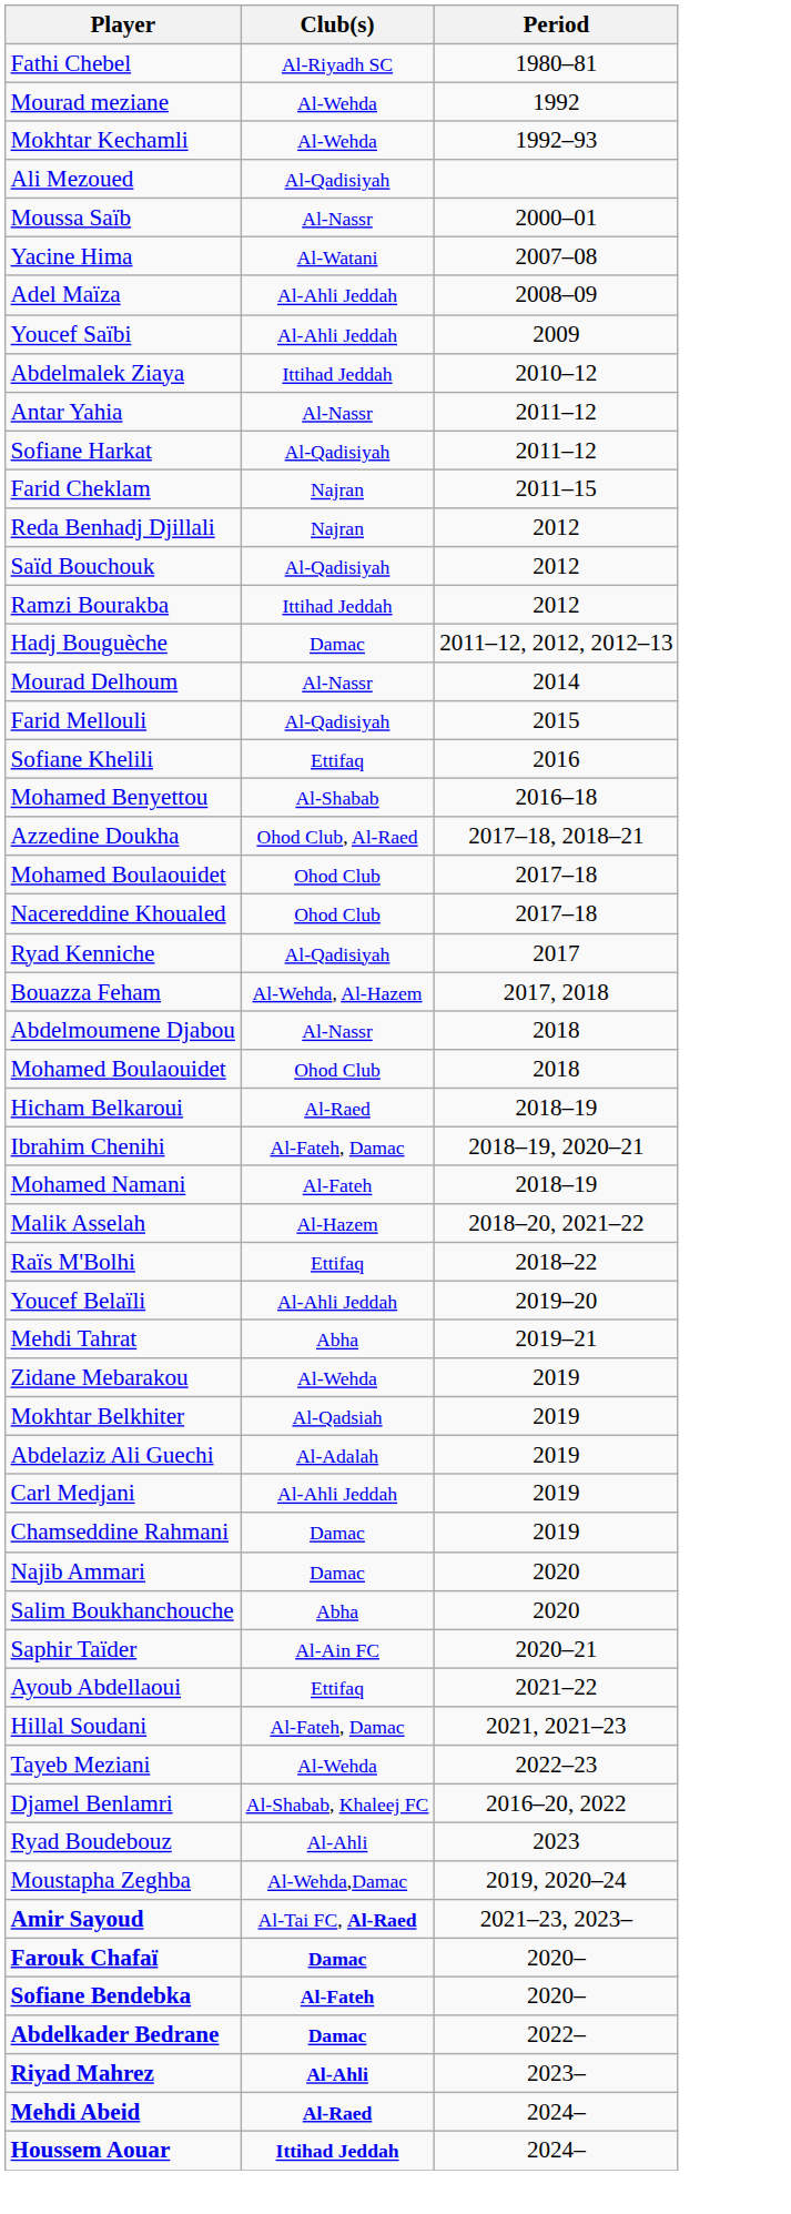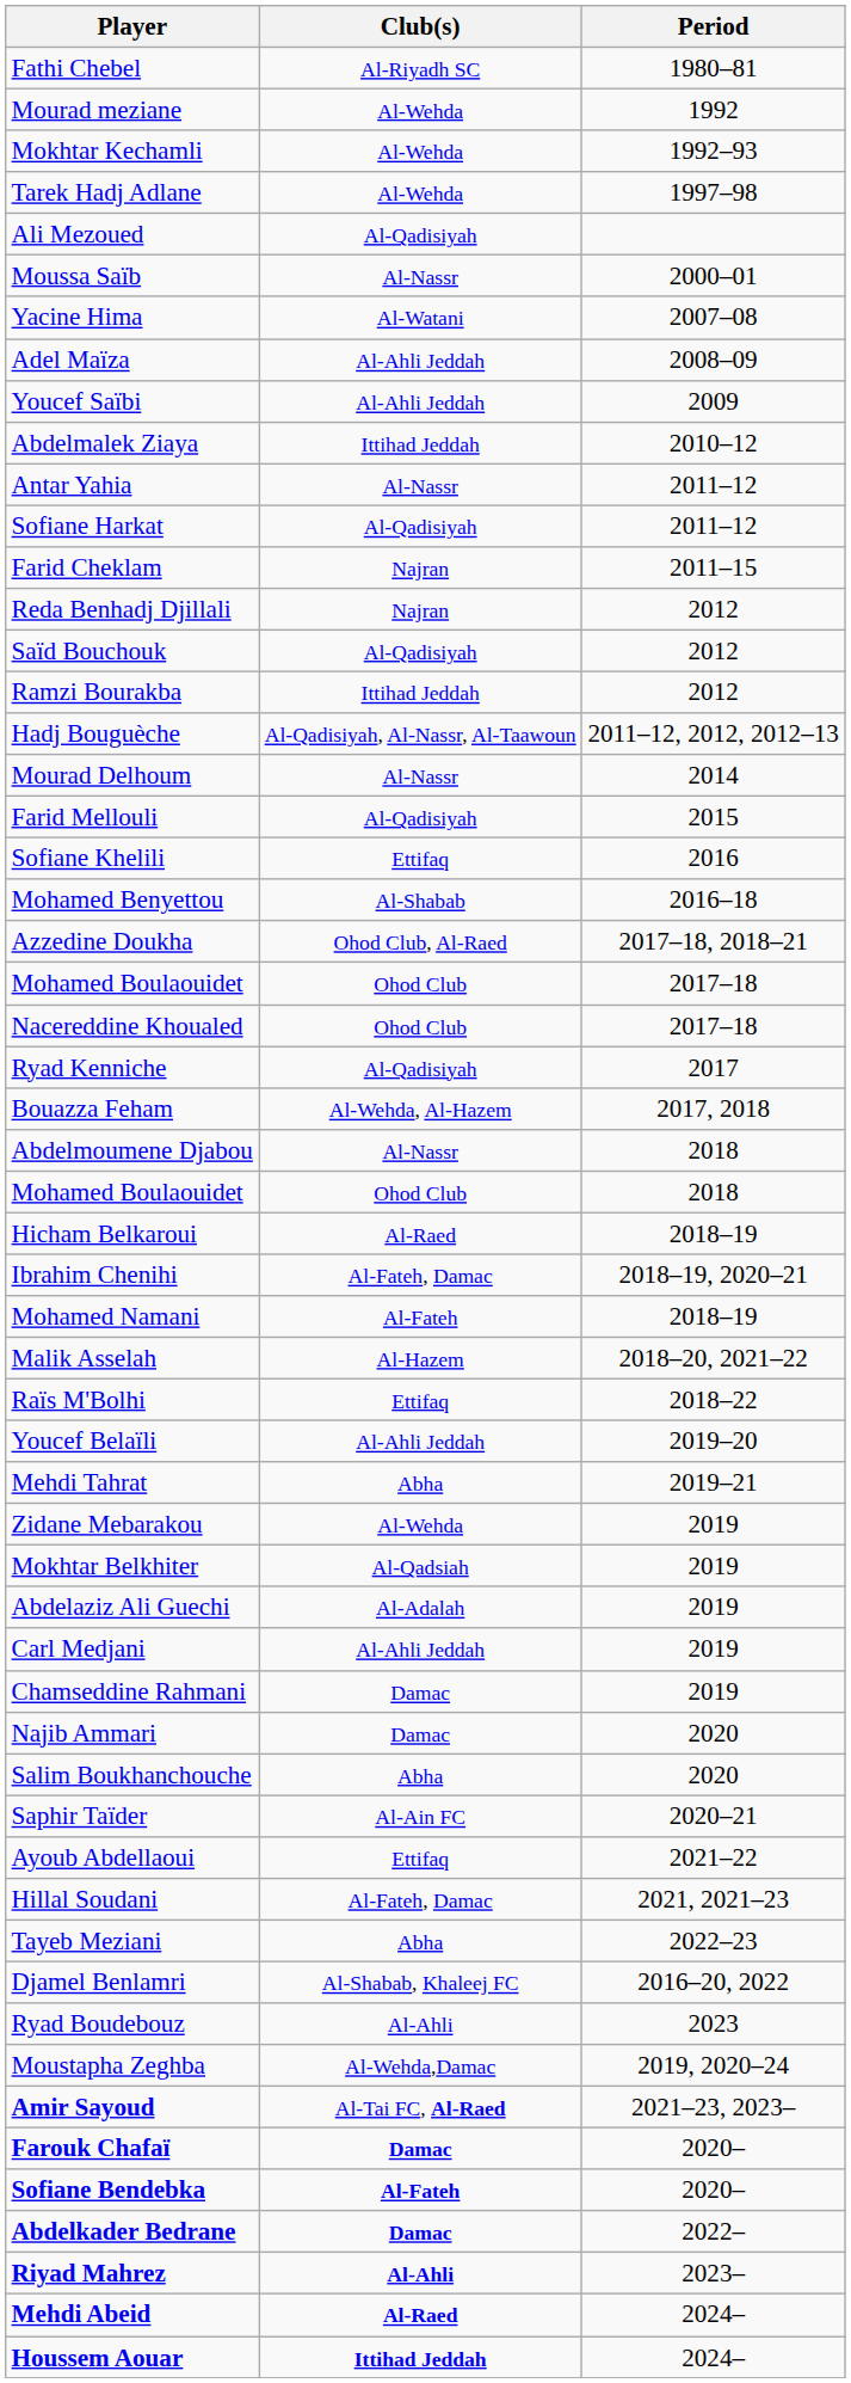 <table class="wikitable collapsible collapsed" style="text-align:center;font-size:95%">
 <tr>
 <th scope="col">Player</th>
 <th scope="col" class="unsortable">Club(s)</th>
 <th scope="col">Period</th>
 </tr>
 <tr>
 <td align="left"><a href='#'>Fathi Chebel</a></td>
 <td><small><a href='#'>Al-Riyadh SC</a></small></td>
 <td>1980–81</td>
 </tr>
 <tr>
 <td align="left"><a href='#'>Mourad meziane</a></td>
 <td><small><a href='#'>Al-Wehda</a></small></td>
 <td>1992</td>
 </tr>
 <tr>
 <td align="left"><a href='#'>Mokhtar Kechamli</a></td>
 <td><small><a href='#'>Al-Wehda</a></small></td>
 <td>1992–93</td>
+</tr>
+<tr>
+<td align="left"><a href='#'>Tarek Hadj Adlane</a></td>
+<td><small><a href='#'>Al-Wehda</a></small></td>
+<td>1997–98</td>
 </tr>
 <tr>
 <td align="left"><a href='#'>Ali Mezoued</a></td>
 <td><small><a href='#'>Al-Qadisiyah</a></small></td>
 <td></td>
 </tr>
 <tr>
 <td align="left"><a href='#'>Moussa Saïb</a></td>
 <td><small><a href='#'>Al-Nassr</a></small></td>
 <td>2000–01</td>
 </tr>
 <tr>
 <td align="left"><a href='#'>Yacine Hima</a></td>
 <td><small><a href='#'>Al-Watani</a></small></td>
 <td>2007–08</td>
 </tr>
 <tr>
 <td align="left"><a href='#'>Adel Maïza</a></td>
 <td><small><a href='#'>Al-Ahli Jeddah</a></small></td>
 <td>2008–09</td>
 </tr>
 <tr>
 <td align="left"><a href='#'>Youcef Saïbi</a></td>
 <td><small><a href='#'>Al-Ahli Jeddah</a></small></td>
 <td>2009</td>
 </tr>
 <tr>
 <td align="left"><a href='#'>Abdelmalek Ziaya</a></td>
 <td><small><a href='#'>Ittihad Jeddah</a></small></td>
 <td>2010–12</td>
 </tr>
 <tr>
 <td align="left"><a href='#'>Antar Yahia</a></td>
 <td><small><a href='#'>Al-Nassr</a></small></td>
 <td>2011–12</td>
 </tr>
 <tr>
 <td align="left"><a href='#'>Sofiane Harkat</a></td>
 <td><small><a href='#'>Al-Qadisiyah</a></small></td>
 <td>2011–12</td>
 </tr>
 <tr>
 <td align="left"><a href='#'>Farid Cheklam</a></td>
 <td><small><a href='#'>Najran</a></small></td>
 <td>2011–15</td>
 </tr>
 <tr>
 <td align="left"><a href='#'>Reda Benhadj Djillali</a></td>
 <td><small><a href='#'>Najran</a></small></td>
 <td>2012</td>
 </tr>
 <tr>
 <td align="left"><a href='#'>Saïd Bouchouk</a></td>
 <td><small><a href='#'>Al-Qadisiyah</a></small></td>
 <td>2012</td>
 </tr>
 <tr>
 <td align="left"><a href='#'>Ramzi Bourakba</a></td>
 <td><small><a href='#'>Ittihad Jeddah</a></small></td>
 <td>2012</td>
 </tr>
 <tr>
 <td align="left"><a href='#'>Hadj Bouguèche</a></td>
-<td><small><a href='#'>Damac</a></small></td>
+<td><small><a href='#'>Al-Qadisiyah</a>, <a href='#'>Al-Nassr</a>, <a href='#'>Al-Taawoun</a></small></td>
 <td>2011–12, 2012, 2012–13</td>
 </tr>
 <tr>
 <td align="left"><a href='#'>Mourad Delhoum</a></td>
 <td><small><a href='#'>Al-Nassr</a></small></td>
 <td>2014</td>
 </tr>
 <tr>
 <td align="left"><a href='#'>Farid Mellouli</a></td>
 <td><small><a href='#'>Al-Qadisiyah</a></small></td>
 <td>2015</td>
 </tr>
 <tr>
 <td align="left"><a href='#'>Sofiane Khelili</a></td>
 <td><small><a href='#'>Ettifaq</a></small></td>
 <td>2016</td>
 </tr>
 <tr>
 <td align="left"><a href='#'>Mohamed Benyettou</a></td>
 <td><small><a href='#'>Al-Shabab</a></small></td>
 <td>2016–18</td>
 </tr>
 <tr>
 <td align="left"><a href='#'>Azzedine Doukha</a></td>
 <td><small><a href='#'>Ohod Club</a>, <a href='#'>Al-Raed</a></small></td>
 <td>2017–18, 2018–21</td>
 </tr>
 <tr>
 <td align="left"><a href='#'>Mohamed Boulaouidet</a></td>
 <td><small><a href='#'>Ohod Club</a></small></td>
 <td>2017–18</td>
 </tr>
 <tr>
 <td align="left"><a href='#'>Nacereddine Khoualed</a></td>
 <td><small><a href='#'>Ohod Club</a></small></td>
 <td>2017–18</td>
 </tr>
 <tr>
 <td align="left"><a href='#'>Ryad Kenniche</a></td>
 <td><small><a href='#'>Al-Qadisiyah</a></small></td>
 <td>2017</td>
 </tr>
 <tr>
 <td align="left"><a href='#'>Bouazza Feham</a></td>
 <td><small><a href='#'>Al-Wehda</a>, <a href='#'>Al-Hazem</a></small></td>
 <td>2017, 2018</td>
 </tr>
 <tr>
 <td align="left"><a href='#'>Abdelmoumene Djabou</a></td>
 <td><small><a href='#'>Al-Nassr</a></small></td>
 <td>2018</td>
 </tr>
 <tr>
 <td align="left"><a href='#'>Mohamed Boulaouidet</a></td>
 <td><small><a href='#'>Ohod Club</a></small></td>
 <td>2018</td>
 </tr>
 <tr>
 <td align="left"><a href='#'>Hicham Belkaroui</a></td>
 <td><small><a href='#'>Al-Raed</a></small></td>
 <td>2018–19</td>
 </tr>
 <tr>
 <td align="left"><a href='#'>Ibrahim Chenihi</a></td>
 <td><small><a href='#'>Al-Fateh</a>, <a href='#'>Damac</a></small></td>
 <td>2018–19, 2020–21</td>
 </tr>
 <tr>
 <td align="left"><a href='#'>Mohamed Namani</a></td>
 <td><small><a href='#'>Al-Fateh</a></small></td>
 <td>2018–19</td>
 </tr>
 <tr>
 <td align="left"><a href='#'>Malik Asselah</a></td>
 <td><small><a href='#'>Al-Hazem</a></small></td>
 <td>2018–20, 2021–22</td>
 </tr>
 <tr>
 <td align="left"><a href='#'>Raïs M'Bolhi</a></td>
 <td><small><a href='#'>Ettifaq</a></small></td>
 <td>2018–22</td>
 </tr>
 <tr>
 <td align="left"><a href='#'>Youcef Belaïli</a></td>
 <td><small><a href='#'>Al-Ahli Jeddah</a></small></td>
 <td>2019–20</td>
 </tr>
 <tr>
 <td align="left"><a href='#'>Mehdi Tahrat</a></td>
 <td><small><a href='#'>Abha</a></small></td>
 <td>2019–21</td>
 </tr>
 <tr>
 <td align="left"><a href='#'>Zidane Mebarakou</a></td>
 <td><small><a href='#'>Al-Wehda</a></small></td>
 <td>2019</td>
 </tr>
 <tr>
 <td align="left"><a href='#'>Mokhtar Belkhiter</a></td>
 <td><small><a href='#'>Al-Qadsiah</a></small></td>
 <td>2019</td>
 </tr>
 <tr>
 <td align="left"><a href='#'>Abdelaziz Ali Guechi</a></td>
 <td><small><a href='#'>Al-Adalah</a></small></td>
 <td>2019</td>
 </tr>
 <tr>
 <td align="left"><a href='#'>Carl Medjani</a></td>
 <td><small><a href='#'>Al-Ahli Jeddah</a></small></td>
 <td>2019</td>
 </tr>
 <tr>
 <td align="left"><a href='#'>Chamseddine Rahmani</a></td>
 <td><small><a href='#'>Damac</a></small></td>
 <td>2019</td>
 </tr>
 <tr>
 <td align="left"><a href='#'>Najib Ammari</a></td>
 <td><small><a href='#'>Damac</a></small></td>
 <td>2020</td>
 </tr>
 <tr>
 <td align="left"><a href='#'>Salim Boukhanchouche</a></td>
 <td><small><a href='#'>Abha</a></small></td>
 <td>2020</td>
 </tr>
 <tr>
 <td align="left"><a href='#'>Saphir Taïder</a></td>
 <td><small><a href='#'>Al-Ain FC</a></small></td>
 <td>2020–21</td>
 </tr>
 <tr>
 <td align="left"><a href='#'>Ayoub Abdellaoui</a></td>
 <td><small><a href='#'>Ettifaq</a></small></td>
 <td>2021–22</td>
 </tr>
 <tr>
 <td align="left"><a href='#'>Hillal Soudani</a></td>
 <td><small><a href='#'>Al-Fateh</a>, <a href='#'>Damac</a></small></td>
 <td>2021, 2021–23</td>
 </tr>
 <tr>
 <td align="left"><a href='#'>Tayeb Meziani</a></td>
-<td><small><a href='#'>Al-Wehda</a></small></td>
+<td><small><a href='#'>Abha</a></small></td>
 <td>2022–23</td>
 </tr>
 <tr>
 <td align="left"><a href='#'>Djamel Benlamri</a></td>
 <td><small><a href='#'>Al-Shabab</a>, <a href='#'>Khaleej FC</a></small></td>
 <td>2016–20, 2022</td>
 </tr>
 <tr>
 <td align="left"><a href='#'>Ryad Boudebouz</a></td>
 <td><small><a href='#'>Al-Ahli</a></small></td>
 <td>2023</td>
 </tr>
 <tr>
 <td align="left"><a href='#'>Moustapha Zeghba</a></td>
 <td><small><a href='#'>Al-Wehda</a>,<a href='#'>Damac</a></small></td>
 <td>2019, 2020–24</td>
 </tr>
 <tr>
 <td align="left"><strong><a href='#'>Amir Sayoud</a></strong></td>
 <td><small><a href='#'>Al-Tai FC</a>, <strong><a href='#'>Al-Raed</a></strong></small></td>
 <td>2021–23, 2023–</td>
 </tr>
 <tr>
 <td align="left"><strong><a href='#'>Farouk Chafaï</a></strong></td>
 <td><small><strong><a href='#'>Damac</a></strong></small></td>
 <td>2020–</td>
 </tr>
 <tr>
 <td align="left"><strong><a href='#'>Sofiane Bendebka</a></strong></td>
 <td><small><strong><a href='#'>Al-Fateh</a></strong></small></td>
 <td>2020–</td>
 </tr>
 <tr>
 <td align="left"><strong><a href='#'>Abdelkader Bedrane</a></strong></td>
 <td><small><strong><a href='#'>Damac</a></strong></small></td>
 <td>2022–</td>
 </tr>
 <tr>
 <td align="left"><strong><a href='#'>Riyad Mahrez</a></strong></td>
 <td><small><strong><a href='#'>Al-Ahli</a></strong></small></td>
 <td>2023–</td>
 </tr>
 <tr>
 <td align="left"><strong><a href='#'>Mehdi Abeid</a></strong></td>
 <td><small><strong><a href='#'>Al-Raed</a></strong></small></td>
 <td>2024–</td>
 </tr>
 <tr>
 <td align="left"><strong><a href='#'>Houssem Aouar</a></strong></td>
 <td><small><strong><a href='#'>Ittihad Jeddah</a></strong></small></td>
 <td>2024–</td>
 </tr>
 <tr>
 </tr>
 </table>
